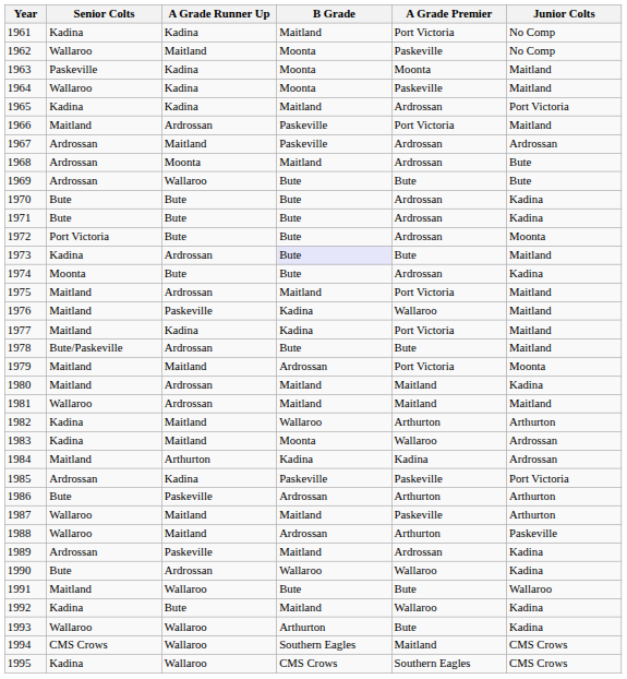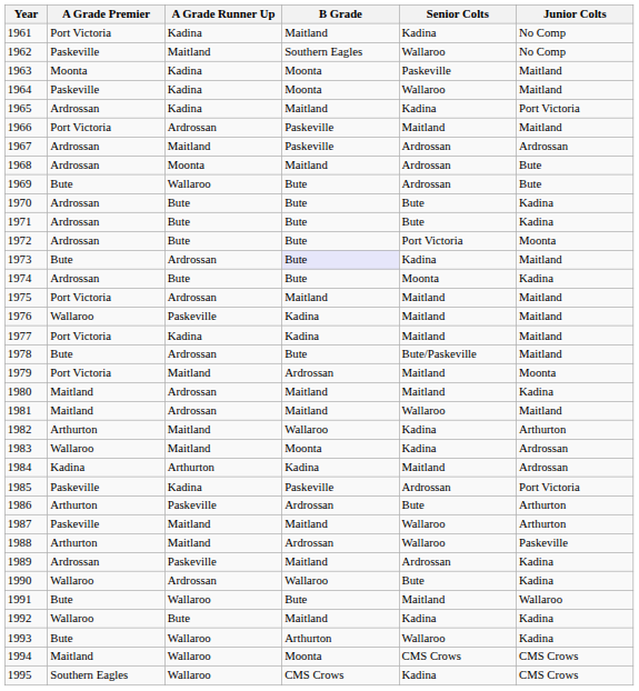 <table class="wikitable">
 <tr>
 <th scope="col" width="50">Year</th>
-<th scope="col" width="150">Senior Colts</th>
+<th scope="col" width="150">A Grade Premier</th>
 <th scope="col" width="150">A Grade Runner Up</th>
 <th scope="col" width="150">B Grade</th>
-<th scope="col" width="150">A Grade Premier</th>
+<th scope="col" width="150">Senior Colts</th>
 <th scope="col" width="150">Junior Colts</th>
 </tr>
 <tr>
 <td>1961</td>
-<td>Kadina</td>
+<td>Port Victoria</td>
 <td>Kadina</td>
 <td>Maitland</td>
-<td>Port Victoria</td>
+<td>Kadina</td>
 <td>No Comp</td>
 </tr>
 <tr>
 <td>1962</td>
+<td>Paskeville</td>
+<td>Maitland</td>
+<td>Southern Eagles</td>
 <td>Wallaroo</td>
-<td>Maitland</td>
-<td>Moonta</td>
-<td>Paskeville</td>
 <td>No Comp</td>
 </tr>
 <tr>
 <td>1963</td>
-<td>Paskeville</td>
-<td>Kadina</td>
 <td>Moonta</td>
-<td>Moonta</td>
-<td>Maitland</td>
-</tr>
-<tr>
-<td>1964</td>
-<td>Wallaroo</td>
 <td>Kadina</td>
 <td>Moonta</td>
 <td>Paskeville</td>
 <td>Maitland</td>
 </tr>
 <tr>
+<td>1964</td>
+<td>Paskeville</td>
+<td>Kadina</td>
+<td>Moonta</td>
+<td>Wallaroo</td>
+<td>Maitland</td>
+</tr>
+<tr>
 <td>1965</td>
-<td>Kadina</td>
+<td>Ardrossan</td>
 <td>Kadina</td>
 <td>Maitland</td>
-<td>Ardrossan</td>
+<td>Kadina</td>
 <td>Port Victoria</td>
 </tr>
 <tr>
 <td>1966</td>
-<td>Maitland</td>
+<td>Port Victoria</td>
 <td>Ardrossan</td>
 <td>Paskeville</td>
-<td>Port Victoria</td>
+<td>Maitland</td>
 <td>Maitland</td>
 </tr>
 <tr>
 <td>1967</td>
 <td>Ardrossan</td>
 <td>Maitland</td>
 <td>Paskeville</td>
 <td>Ardrossan</td>
 <td>Ardrossan</td>
 </tr>
 <tr>
 <td>1968</td>
 <td>Ardrossan</td>
 <td>Moonta</td>
 <td>Maitland</td>
 <td>Ardrossan</td>
 <td>Bute</td>
 </tr>
 <tr>
 <td>1969</td>
-<td>Ardrossan</td>
+<td>Bute</td>
 <td>Wallaroo</td>
 <td>Bute</td>
-<td>Bute</td>
+<td>Ardrossan</td>
 <td>Bute</td>
 </tr>
 <tr>
 <td>1970</td>
+<td>Ardrossan</td>
 <td>Bute</td>
 <td>Bute</td>
 <td>Bute</td>
-<td>Ardrossan</td>
 <td>Kadina</td>
 </tr>
 <tr>
 <td>1971</td>
+<td>Ardrossan</td>
 <td>Bute</td>
 <td>Bute</td>
 <td>Bute</td>
-<td>Ardrossan</td>
 <td>Kadina</td>
 </tr>
 <tr>
 <td>1972</td>
-<td>Port Victoria</td>
+<td>Ardrossan</td>
 <td>Bute</td>
 <td>Bute</td>
-<td>Ardrossan</td>
+<td>Port Victoria</td>
 <td>Moonta</td>
 </tr>
 <tr>
 <td>1973</td>
-<td>Kadina</td>
+<td>Bute</td>
 <td>Ardrossan</td>
 <td style="background: lavender;">Bute</td>
-<td>Bute</td>
+<td>Kadina</td>
 <td>Maitland</td>
 </tr>
 <tr>
 <td>1974</td>
-<td>Moonta</td>
+<td>Ardrossan</td>
 <td>Bute</td>
 <td>Bute</td>
-<td>Ardrossan</td>
+<td>Moonta</td>
 <td>Kadina</td>
 </tr>
 <tr>
 <td>1975</td>
-<td>Maitland</td>
+<td>Port Victoria</td>
 <td>Ardrossan</td>
 <td>Maitland</td>
-<td>Port Victoria</td>
+<td>Maitland</td>
 <td>Maitland</td>
 </tr>
 <tr>
 <td>1976</td>
-<td>Maitland</td>
+<td>Wallaroo</td>
 <td>Paskeville</td>
 <td>Kadina</td>
-<td>Wallaroo</td>
+<td>Maitland</td>
 <td>Maitland</td>
 </tr>
 <tr>
 <td>1977</td>
-<td>Maitland</td>
+<td>Port Victoria</td>
 <td>Kadina</td>
 <td>Kadina</td>
-<td>Port Victoria</td>
+<td>Maitland</td>
 <td>Maitland</td>
 </tr>
 <tr>
 <td>1978</td>
-<td>Bute/Paskeville</td>
+<td>Bute</td>
 <td>Ardrossan</td>
 <td>Bute</td>
-<td>Bute</td>
+<td>Bute/Paskeville</td>
 <td>Maitland</td>
 </tr>
 <tr>
 <td>1979</td>
-<td>Maitland</td>
+<td>Port Victoria</td>
 <td>Maitland</td>
 <td>Ardrossan</td>
-<td>Port Victoria</td>
+<td>Maitland</td>
 <td>Moonta</td>
 </tr>
 <tr>
 <td>1980</td>
 <td>Maitland</td>
 <td>Ardrossan</td>
 <td>Maitland</td>
 <td>Maitland</td>
 <td>Kadina</td>
 </tr>
 <tr>
 <td>1981</td>
-<td>Wallaroo</td>
+<td>Maitland</td>
 <td>Ardrossan</td>
 <td>Maitland</td>
-<td>Maitland</td>
+<td>Wallaroo</td>
 <td>Maitland</td>
 </tr>
 <tr>
 <td>1982</td>
-<td>Kadina</td>
+<td>Arthurton</td>
 <td>Maitland</td>
 <td>Wallaroo</td>
-<td>Arthurton</td>
+<td>Kadina</td>
 <td>Arthurton</td>
 </tr>
 <tr>
 <td>1983</td>
-<td>Kadina</td>
+<td>Wallaroo</td>
 <td>Maitland</td>
 <td>Moonta</td>
-<td>Wallaroo</td>
+<td>Kadina</td>
 <td>Ardrossan</td>
 </tr>
 <tr>
 <td>1984</td>
-<td>Maitland</td>
+<td>Kadina</td>
 <td>Arthurton</td>
 <td>Kadina</td>
-<td>Kadina</td>
+<td>Maitland</td>
 <td>Ardrossan</td>
 </tr>
 <tr>
 <td>1985</td>
-<td>Ardrossan</td>
+<td>Paskeville</td>
 <td>Kadina</td>
 <td>Paskeville</td>
-<td>Paskeville</td>
+<td>Ardrossan</td>
 <td>Port Victoria</td>
 </tr>
 <tr>
 <td>1986</td>
-<td>Bute</td>
+<td>Arthurton</td>
 <td>Paskeville</td>
 <td>Ardrossan</td>
-<td>Arthurton</td>
+<td>Bute</td>
 <td>Arthurton</td>
 </tr>
 <tr>
 <td>1987</td>
-<td>Wallaroo</td>
+<td>Paskeville</td>
 <td>Maitland</td>
 <td>Maitland</td>
-<td>Paskeville</td>
+<td>Wallaroo</td>
 <td>Arthurton</td>
 </tr>
 <tr>
 <td>1988</td>
-<td>Wallaroo</td>
+<td>Arthurton</td>
 <td>Maitland</td>
 <td>Ardrossan</td>
-<td>Arthurton</td>
+<td>Wallaroo</td>
 <td>Paskeville</td>
 </tr>
 <tr>
 <td>1989</td>
 <td>Ardrossan</td>
 <td>Paskeville</td>
 <td>Maitland</td>
 <td>Ardrossan</td>
 <td>Kadina</td>
 </tr>
 <tr>
 <td>1990</td>
-<td>Bute</td>
+<td>Wallaroo</td>
 <td>Ardrossan</td>
 <td>Wallaroo</td>
+<td>Bute</td>
+<td>Kadina</td>
+</tr>
+<tr>
+<td>1991</td>
+<td>Bute</td>
+<td>Wallaroo</td>
+<td>Bute</td>
+<td>Maitland</td>
+<td>Wallaroo</td>
+</tr>
+<tr>
+<td>1992</td>
+<td>Wallaroo</td>
+<td>Bute</td>
+<td>Maitland</td>
+<td>Kadina</td>
+<td>Kadina</td>
+</tr>
+<tr>
+<td>1993</td>
+<td>Bute</td>
+<td>Wallaroo</td>
+<td>Arthurton</td>
 <td>Wallaroo</td>
 <td>Kadina</td>
 </tr>
 <tr>
-<td>1991</td>
+<td>1994</td>
 <td>Maitland</td>
 <td>Wallaroo</td>
-<td>Bute</td>
-<td>Bute</td>
-<td>Wallaroo</td>
-</tr>
-<tr>
-<td>1992</td>
-<td>Kadina</td>
-<td>Bute</td>
-<td>Maitland</td>
-<td>Wallaroo</td>
-<td>Kadina</td>
-</tr>
-<tr>
-<td>1993</td>
-<td>Wallaroo</td>
-<td>Wallaroo</td>
-<td>Arthurton</td>
-<td>Bute</td>
-<td>Kadina</td>
-</tr>
-<tr>
-<td>1994</td>
+<td>Moonta</td>
 <td>CMS Crows</td>
-<td>Wallaroo</td>
-<td>Southern Eagles</td>
-<td>Maitland</td>
 <td>CMS Crows</td>
 </tr>
 <tr>
 <td>1995</td>
-<td>Kadina</td>
+<td>Southern Eagles</td>
 <td>Wallaroo</td>
 <td>CMS Crows</td>
-<td>Southern Eagles</td>
+<td>Kadina</td>
 <td>CMS Crows</td>
 </tr>
 </table>
